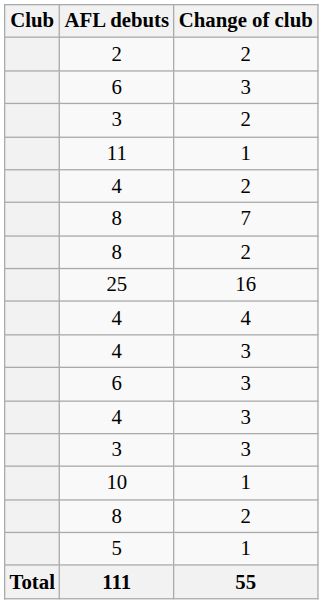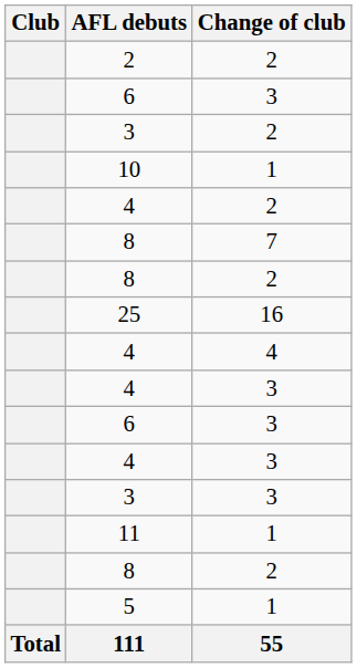 <table class="wikitable plainrowheaders sortable" style="text-align:center;">
 <tr>
 <th scope="col">Club</th>
 <th scope="col">AFL debuts</th>
 <th scope="col">Change of club</th>
 </tr>
 <tr>
 <th scope="row"></th>
 <td>2</td>
 <td>2</td>
 </tr>
 <tr>
 <th scope="row"></th>
 <td>6</td>
 <td>3</td>
 </tr>
 <tr>
 <th scope="row"></th>
 <td>3</td>
 <td>2</td>
 </tr>
 <tr>
 <th scope="row"></th>
-<td>11</td>
+<td>10</td>
 <td>1</td>
 </tr>
 <tr>
 <th scope="row"></th>
 <td>4</td>
 <td>2</td>
 </tr>
 <tr>
 <th scope="row"></th>
 <td>8</td>
 <td>7</td>
 </tr>
 <tr>
 <th scope="row"></th>
 <td>8</td>
 <td>2</td>
 </tr>
 <tr>
 <th scope="row"></th>
 <td>25</td>
 <td>16</td>
 </tr>
 <tr>
 <th scope="row"></th>
 <td>4</td>
 <td>4</td>
 </tr>
 <tr>
 <th scope="row"></th>
 <td>4</td>
 <td>3</td>
 </tr>
 <tr>
 <th scope="row"></th>
 <td>6</td>
 <td>3</td>
 </tr>
 <tr>
 <th scope="row"></th>
 <td>4</td>
 <td>3</td>
 </tr>
 <tr>
 <th scope="row"></th>
 <td>3</td>
 <td>3</td>
 </tr>
 <tr>
 <th scope="row"></th>
-<td>10</td>
+<td>11</td>
 <td>1</td>
 </tr>
 <tr>
 <th scope="row"></th>
 <td>8</td>
 <td>2</td>
 </tr>
 <tr>
 <th scope="row"></th>
 <td>5</td>
 <td>1</td>
 </tr>
 <tr class="sortbottom">
 <th>Total</th>
 <th>111</th>
 <th>55</th>
 </tr>
 </table>
